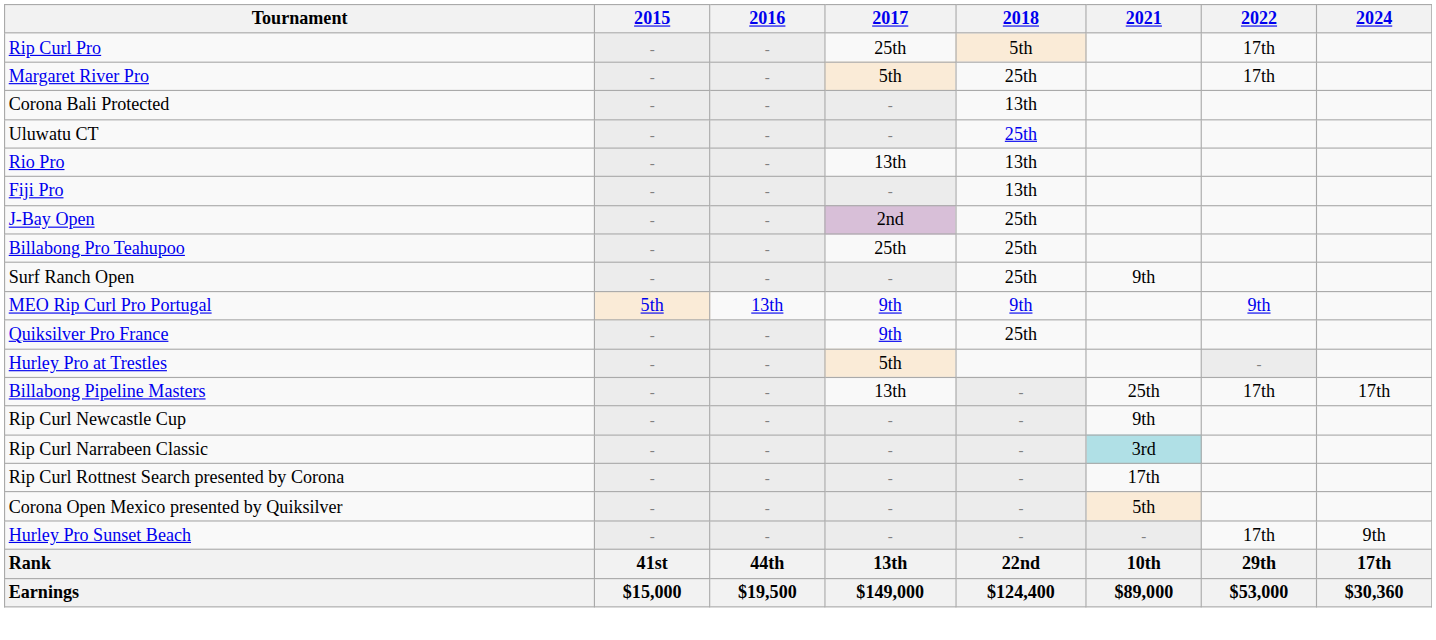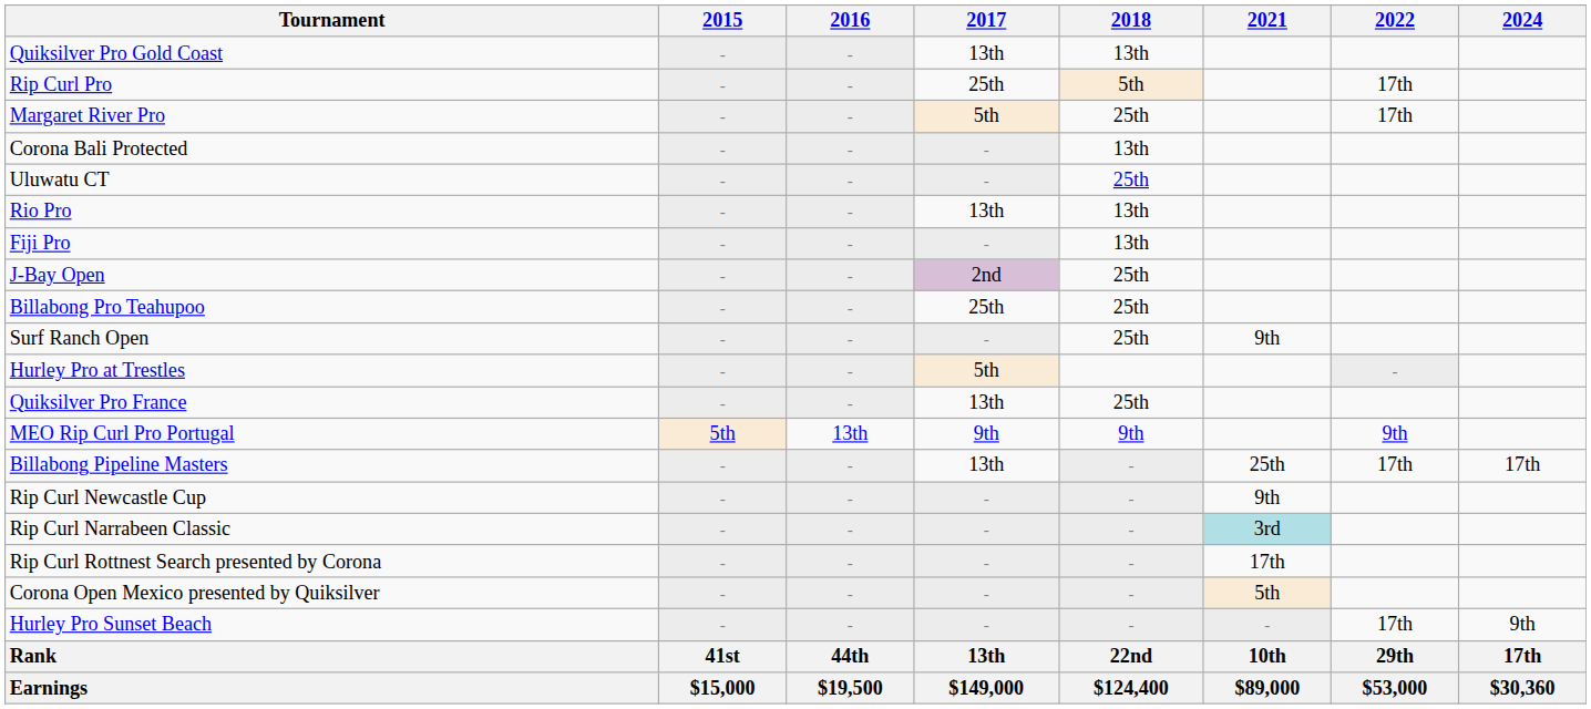 <table class=wikitable style="width:100%; text-align: center">
 <tr>
 <th>Tournament</th>
 <th><a href='#'>2015</a></th>
 <th><a href='#'>2016</a></th>
 <th><a href='#'>2017</a></th>
 <th><a href='#'>2018</a></th>
 <th><a href='#'>2021</a></th>
 <th><a href='#'>2022</a></th>
 <th><a href='#'>2024</a></th>
+</tr>
+<tr>
+<td style="text-align:left"><a href='#'>Quiksilver Pro Gold Coast</a></td>
+<td style="background:#ececec; color:gray; text-align:center;" class="table-na"><small>-</small></td>
+<td style="background:#ececec; color:gray; text-align:center;" class="table-na"><small>-</small></td>
+<td>13th</td>
+<td>13th</td>
+<td></td>
+<td></td>
+<td></td>
 </tr>
 <tr>
 <td style="text-align:left"><a href='#'>Rip Curl Pro</a></td>
 <td style="background:#ececec; color:gray; text-align:center;" class="table-na"><small>-</small></td>
 <td style="background:#ececec; color:gray; text-align:center;" class="table-na"><small>-</small></td>
 <td>25th</td>
 <td bgcolor="AntiqueWhite">5th</td>
 <td></td>
 <td>17th</td>
 <td></td>
 </tr>
 <tr>
 <td style="text-align:left"><a href='#'>Margaret River Pro</a></td>
 <td style="background:#ececec; color:gray; text-align:center;" class="table-na"><small>-</small></td>
 <td style="background:#ececec; color:gray; text-align:center;" class="table-na"><small>-</small></td>
 <td bgcolor="AntiqueWhite">5th</td>
 <td>25th</td>
 <td></td>
 <td>17th</td>
 <td></td>
 </tr>
 <tr>
 <td style="text-align:left">Corona Bali Protected</td>
 <td style="background:#ececec; color:gray; text-align:center;" class="table-na"><small>-</small></td>
 <td style="background:#ececec; color:gray; text-align:center;" class="table-na"><small>-</small></td>
 <td style="background:#ececec; color:gray; text-align:center;" class="table-na"><small>-</small></td>
 <td>13th</td>
 <td></td>
 <td></td>
 <td></td>
 </tr>
 <tr>
 <td style="text-align:left">Uluwatu CT</td>
 <td style="background:#ececec; color:gray; text-align:center;" class="table-na"><small>-</small></td>
 <td style="background:#ececec; color:gray; text-align:center;" class="table-na"><small>-</small></td>
 <td style="background:#ececec; color:gray; text-align:center;" class="table-na"><small>-</small></td>
 <td><a href='#'>25th</a></td>
 <td></td>
 <td></td>
 <td></td>
 </tr>
 <tr>
 <td style="text-align:left"><a href='#'>Rio Pro</a></td>
 <td style="background:#ececec; color:gray; text-align:center;" class="table-na"><small>-</small></td>
 <td style="background:#ececec; color:gray; text-align:center;" class="table-na"><small>-</small></td>
 <td>13th</td>
 <td>13th</td>
 <td></td>
 <td></td>
 <td></td>
 </tr>
 <tr>
 <td style="text-align:left"><a href='#'>Fiji Pro</a></td>
 <td style="background:#ececec; color:gray; text-align:center;" class="table-na"><small>-</small></td>
 <td style="background:#ececec; color:gray; text-align:center;" class="table-na"><small>-</small></td>
 <td style="background:#ececec; color:gray; text-align:center;" class="table-na"><small>-</small></td>
 <td>13th</td>
 <td></td>
 <td></td>
 <td></td>
 </tr>
 <tr>
 <td style="text-align:left"><a href='#'>J-Bay Open</a></td>
 <td style="background:#ececec; color:gray; text-align:center;" class="table-na"><small>-</small></td>
 <td style="background:#ececec; color:gray; text-align:center;" class="table-na"><small>-</small></td>
 <td bgcolor="thistle">2nd</td>
 <td>25th</td>
 <td></td>
 <td></td>
 <td></td>
 </tr>
 <tr>
 <td style="text-align:left"><a href='#'>Billabong Pro Teahupoo</a></td>
 <td style="background:#ececec; color:gray; text-align:center;" class="table-na"><small>-</small></td>
 <td style="background:#ececec; color:gray; text-align:center;" class="table-na"><small>-</small></td>
 <td>25th</td>
 <td>25th</td>
 <td></td>
 <td></td>
 <td></td>
 </tr>
 <tr>
 <td style="text-align:left">Surf Ranch Open</td>
 <td style="background:#ececec; color:gray; text-align:center;" class="table-na"><small>-</small></td>
 <td style="background:#ececec; color:gray; text-align:center;" class="table-na"><small>-</small></td>
 <td style="background:#ececec; color:gray; text-align:center;" class="table-na"><small>-</small></td>
 <td>25th</td>
 <td>9th</td>
 <td></td>
 <td></td>
 </tr>
 <tr>
+<td style="text-align:left"><a href='#'>Hurley Pro at Trestles</a></td>
+<td style="background:#ececec; color:gray; text-align:center;" class="table-na"><small>-</small></td>
+<td style="background:#ececec; color:gray; text-align:center;" class="table-na"><small>-</small></td>
+<td bgcolor="AntiqueWhite">5th</td>
+<td></td>
+<td></td>
+<td style="background:#ececec; color:gray; text-align:center;" class="table-na"><small>-</small></td>
+<td></td>
+</tr>
+<tr>
+<td style="text-align:left"><a href='#'>Quiksilver Pro France</a></td>
+<td style="background:#ececec; color:gray; text-align:center;" class="table-na"><small>-</small></td>
+<td style="background:#ececec; color:gray; text-align:center;" class="table-na"><small>-</small></td>
+<td>13th</td>
+<td>25th</td>
+<td></td>
+<td></td>
+<td></td>
+</tr>
+<tr>
 <td style="text-align:left"><a href='#'>MEO Rip Curl Pro Portugal</a></td>
 <td bgcolor="AntiqueWhite"><a href='#'>5th</a></td>
 <td><a href='#'>13th</a></td>
 <td><a href='#'>9th</a></td>
 <td><a href='#'>9th</a></td>
 <td></td>
 <td><a href='#'>9th</a></td>
-<td></td>
-</tr>
-<tr>
-<td style="text-align:left"><a href='#'>Quiksilver Pro France</a></td>
-<td style="background:#ececec; color:gray; text-align:center;" class="table-na"><small>-</small></td>
-<td style="background:#ececec; color:gray; text-align:center;" class="table-na"><small>-</small></td>
-<td><a href='#'>9th</a></td>
-<td>25th</td>
-<td></td>
-<td></td>
-<td></td>
-</tr>
-<tr>
-<td style="text-align:left"><a href='#'>Hurley Pro at Trestles</a></td>
-<td style="background:#ececec; color:gray; text-align:center;" class="table-na"><small>-</small></td>
-<td style="background:#ececec; color:gray; text-align:center;" class="table-na"><small>-</small></td>
-<td bgcolor="AntiqueWhite">5th</td>
-<td></td>
-<td></td>
-<td style="background:#ececec; color:gray; text-align:center;" class="table-na"><small>-</small></td>
 <td></td>
 </tr>
 <tr>
 <td style="text-align:left"><a href='#'>Billabong Pipeline Masters</a></td>
 <td style="background:#ececec; color:gray; text-align:center;" class="table-na"><small>-</small></td>
 <td style="background:#ececec; color:gray; text-align:center;" class="table-na"><small>-</small></td>
 <td>13th</td>
 <td style="background:#ececec; color:gray; text-align:center;" class="table-na"><small>-</small></td>
 <td>25th</td>
 <td>17th</td>
 <td>17th</td>
 </tr>
 <tr>
 <td style="text-align:left">Rip Curl Newcastle Cup</td>
 <td style="background:#ececec; color:gray; text-align:center;" class="table-na"><small>-</small></td>
 <td style="background:#ececec; color:gray; text-align:center;" class="table-na"><small>-</small></td>
 <td style="background:#ececec; color:gray; text-align:center;" class="table-na"><small>-</small></td>
 <td style="background:#ececec; color:gray; text-align:center;" class="table-na"><small>-</small></td>
 <td>9th</td>
 <td></td>
 <td></td>
 </tr>
 <tr>
 <td style="text-align:left">Rip Curl Narrabeen Classic</td>
 <td style="background:#ececec; color:gray; text-align:center;" class="table-na"><small>-</small></td>
 <td style="background:#ececec; color:gray; text-align:center;" class="table-na"><small>-</small></td>
 <td style="background:#ececec; color:gray; text-align:center;" class="table-na"><small>-</small></td>
 <td style="background:#ececec; color:gray; text-align:center;" class="table-na"><small>-</small></td>
 <td Bgcolor=#B0E0E6>3rd</td>
 <td></td>
 <td></td>
 </tr>
 <tr>
 <td style="text-align:left">Rip Curl Rottnest Search presented by Corona</td>
 <td style="background:#ececec; color:gray; text-align:center;" class="table-na"><small>-</small></td>
 <td style="background:#ececec; color:gray; text-align:center;" class="table-na"><small>-</small></td>
 <td style="background:#ececec; color:gray; text-align:center;" class="table-na"><small>-</small></td>
 <td style="background:#ececec; color:gray; text-align:center;" class="table-na"><small>-</small></td>
 <td>17th</td>
 <td></td>
 <td></td>
 </tr>
 <tr>
 <td style="text-align:left">Corona Open Mexico presented by Quiksilver</td>
 <td style="background:#ececec; color:gray; text-align:center;" class="table-na"><small>-</small></td>
 <td style="background:#ececec; color:gray; text-align:center;" class="table-na"><small>-</small></td>
 <td style="background:#ececec; color:gray; text-align:center;" class="table-na"><small>-</small></td>
 <td style="background:#ececec; color:gray; text-align:center;" class="table-na"><small>-</small></td>
 <td bgcolor="AntiqueWhite">5th</td>
 <td></td>
 <td></td>
 </tr>
 <tr>
 <td style="text-align:left"><a href='#'>Hurley Pro Sunset Beach</a></td>
 <td style="background:#ececec; color:gray; text-align:center;" class="table-na"><small>-</small></td>
 <td style="background:#ececec; color:gray; text-align:center;" class="table-na"><small>-</small></td>
 <td style="background:#ececec; color:gray; text-align:center;" class="table-na"><small>-</small></td>
 <td style="background:#ececec; color:gray; text-align:center;" class="table-na"><small>-</small></td>
 <td style="background:#ececec; color:gray; text-align:center;" class="table-na"><small>-</small></td>
 <td>17th</td>
 <td>9th</td>
 </tr>
 <tr>
 <th style="text-align:left">Rank</th>
 <th>41st</th>
 <th>44th</th>
 <th>13th</th>
 <th>22nd</th>
 <th>10th</th>
 <th>29th</th>
 <th>17th</th>
 </tr>
 <tr>
 <th style="text-align:left">Earnings</th>
 <th>$15,000</th>
 <th>$19,500</th>
 <th>$149,000</th>
 <th>$124,400</th>
 <th>$89,000</th>
 <th>$53,000</th>
 <th>$30,360</th>
 </tr>
 </table>
